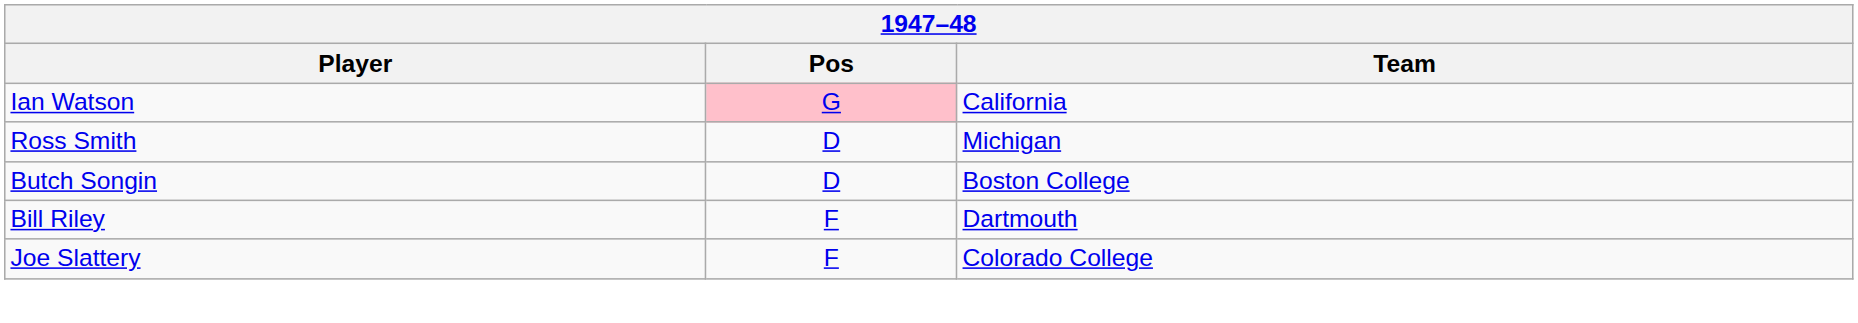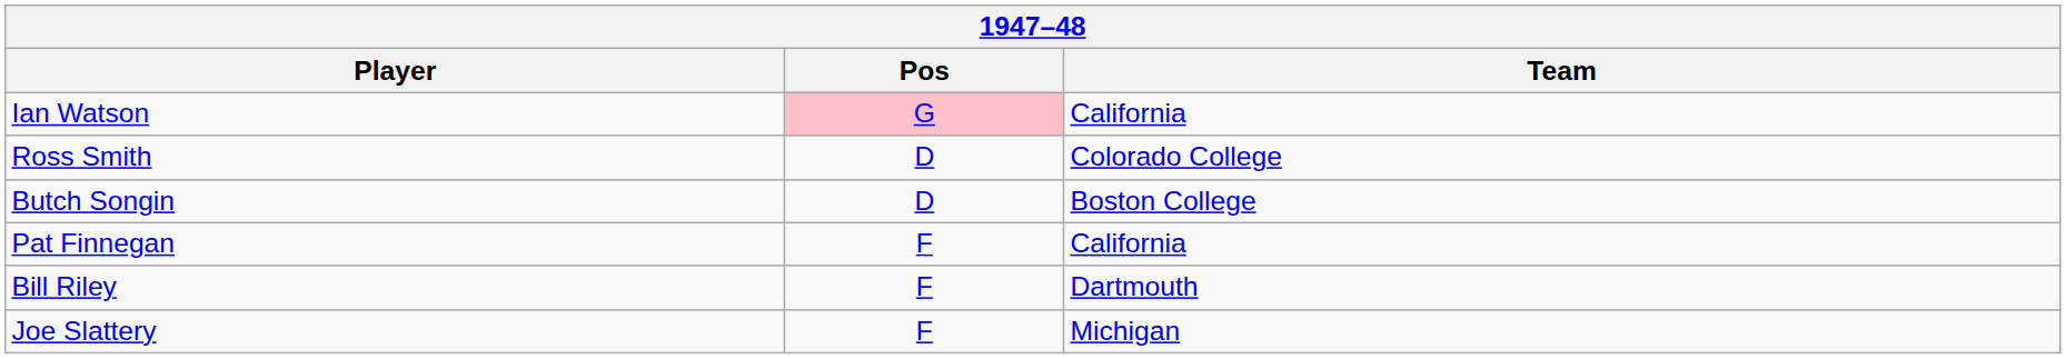 <table class="wikitable" width=95%>
 <tr>
 <th colspan=3><a href='#'>1947–48</a></th>
 </tr>
 <tr>
 <th>Player</th>
 <th>Pos</th>
 <th>Team</th>
 </tr>
 <tr>
 <td><a href='#'>Ian Watson</a></td>
 <td style="background: pink; text-align:center;"><a href='#'>G</a></td>
 <td><a href='#'>California</a></td>
 </tr>
 <tr>
 <td><a href='#'>Ross Smith</a></td>
 <td style="text-align:center;"><a href='#'>D</a></td>
-<td><a href='#'>Michigan</a></td>
+<td><a href='#'>Colorado College</a></td>
 </tr>
 <tr>
 <td><a href='#'>Butch Songin</a></td>
 <td style="text-align:center;"><a href='#'>D</a></td>
 <td><a href='#'>Boston College</a></td>
+</tr>
+<tr>
+<td><a href='#'>Pat Finnegan</a></td>
+<td style="text-align:center;"><a href='#'>F</a></td>
+<td><a href='#'>California</a></td>
 </tr>
 <tr>
 <td><a href='#'>Bill Riley</a></td>
 <td style="text-align:center;"><a href='#'>F</a></td>
 <td><a href='#'>Dartmouth</a></td>
 </tr>
 <tr>
 <td><a href='#'>Joe Slattery</a></td>
 <td style="text-align:center;"><a href='#'>F</a></td>
-<td><a href='#'>Colorado College</a></td>
+<td><a href='#'>Michigan</a></td>
 </tr>
 </table>
